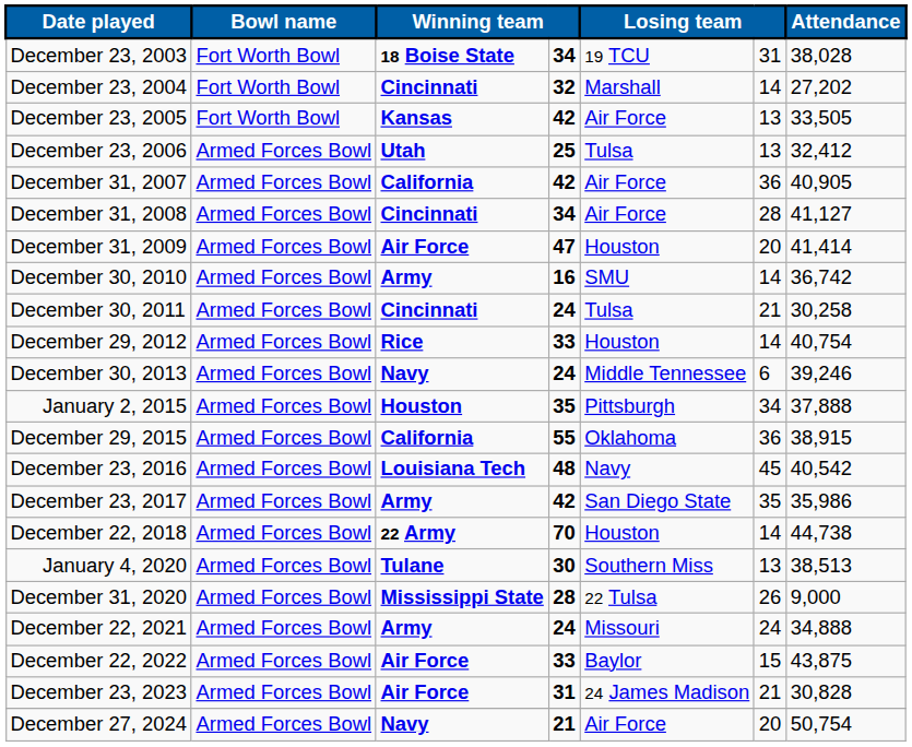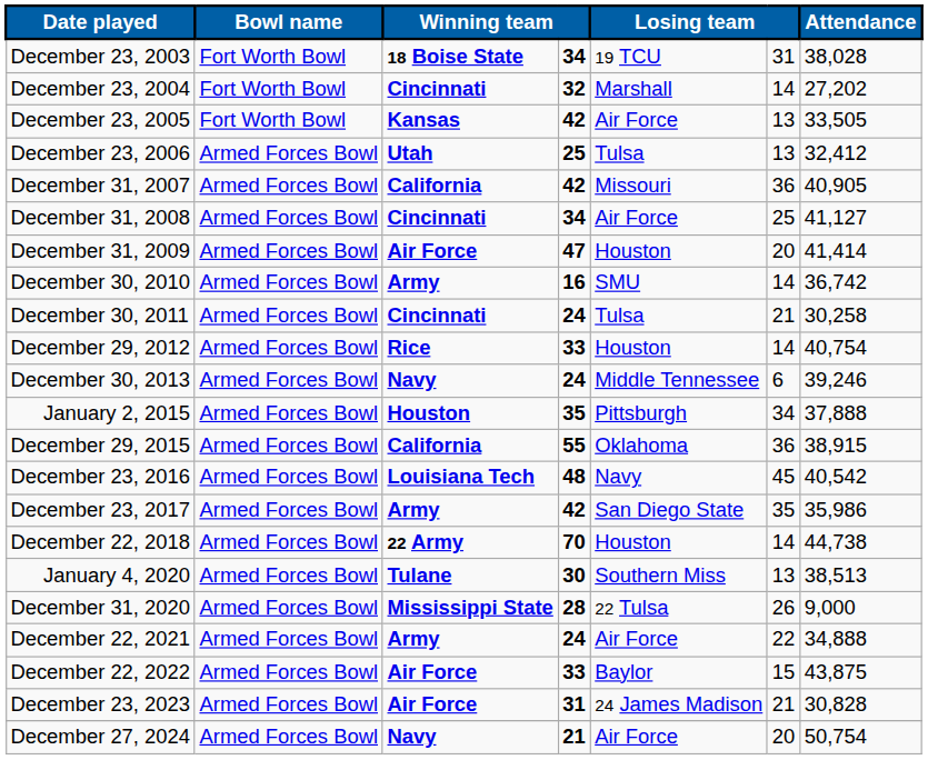 <table class="wikitable">
 <tr>
 <th style="background:#005FA6; color:#FFFFFF; border: 2px solid #000000;">Date played</th>
 <th style="background:#005FA6; color:#FFFFFF; border: 2px solid #000000;">Bowl name</th>
 <th style="background:#005FA6; color:#FFFFFF; border: 2px solid #000000;" colspan="2">Winning team</th>
 <th style="background:#005FA6; color:#FFFFFF; border: 2px solid #000000;" colspan="2">Losing team</th>
 <th style="background:#005FA6; color:#FFFFFF; border: 2px solid #000000;">Attendance</th>
 </tr>
 <tr>
 <td>December 23, 2003</td>
 <td><a href='#'>Fort Worth Bowl</a></td>
 <td><strong><small>18</small> <a href='#'>Boise State</a></strong></td>
 <td><strong>34</strong></td>
 <td><small>19</small> <a href='#'>TCU</a></td>
 <td>31</td>
 <td>38,028</td>
 </tr>
 <tr>
 <td>December 23, 2004</td>
 <td><a href='#'>Fort Worth Bowl</a></td>
 <td><strong><a href='#'>Cincinnati</a></strong></td>
 <td><strong>32</strong></td>
 <td><a href='#'>Marshall</a></td>
 <td>14</td>
 <td>27,202</td>
 </tr>
 <tr>
 <td>December 23, 2005</td>
 <td><a href='#'>Fort Worth Bowl</a></td>
 <td><strong><a href='#'>Kansas</a></strong></td>
 <td><strong>42</strong></td>
 <td><a href='#'>Air Force</a></td>
 <td>13</td>
 <td>33,505</td>
 </tr>
 <tr>
 <td>December 23, 2006</td>
 <td><a href='#'>Armed Forces Bowl</a></td>
 <td><strong><a href='#'>Utah</a></strong></td>
 <td><strong>25</strong></td>
 <td><a href='#'>Tulsa</a></td>
 <td>13</td>
 <td>32,412</td>
 </tr>
 <tr>
 <td>December 31, 2007</td>
 <td><a href='#'>Armed Forces Bowl</a></td>
 <td><strong><a href='#'>California</a></strong></td>
 <td><strong>42</strong></td>
-<td><a href='#'>Air Force</a></td>
+<td><a href='#'>Missouri</a></td>
 <td>36</td>
 <td>40,905</td>
 </tr>
 <tr>
 <td>December 31, 2008</td>
 <td><a href='#'>Armed Forces Bowl</a></td>
 <td><strong><a href='#'>Cincinnati</a></strong></td>
 <td><strong>34</strong></td>
 <td><a href='#'>Air Force</a></td>
-<td>28</td>
+<td>25</td>
 <td>41,127</td>
 </tr>
 <tr>
 <td>December 31, 2009</td>
 <td><a href='#'>Armed Forces Bowl</a></td>
 <td><strong><a href='#'>Air Force</a></strong></td>
 <td><strong>47</strong></td>
 <td><a href='#'>Houston</a></td>
 <td>20</td>
 <td>41,414</td>
 </tr>
 <tr>
 <td>December 30, 2010</td>
 <td><a href='#'>Armed Forces Bowl</a></td>
 <td><strong><a href='#'>Army</a></strong></td>
 <td><strong>16</strong></td>
 <td><a href='#'>SMU</a></td>
 <td>14</td>
 <td>36,742</td>
 </tr>
 <tr>
 <td>December 30, 2011</td>
 <td><a href='#'>Armed Forces Bowl</a></td>
 <td><strong><a href='#'>Cincinnati</a></strong></td>
 <td><strong>24</strong></td>
 <td><a href='#'>Tulsa</a></td>
 <td>21</td>
 <td>30,258</td>
 </tr>
 <tr>
 <td>December 29, 2012</td>
 <td><a href='#'>Armed Forces Bowl</a></td>
 <td><strong><a href='#'>Rice</a></strong></td>
 <td><strong>33</strong></td>
 <td><a href='#'>Houston</a></td>
 <td>14</td>
 <td>40,754</td>
 </tr>
 <tr>
 <td>December 30, 2013</td>
 <td><a href='#'>Armed Forces Bowl</a></td>
 <td><strong><a href='#'>Navy</a></strong></td>
 <td><strong>24</strong></td>
 <td><a href='#'>Middle Tennessee</a></td>
 <td>6</td>
 <td>39,246</td>
 </tr>
 <tr>
 <td align=right>January 2, 2015</td>
 <td><a href='#'>Armed Forces Bowl</a></td>
 <td><strong><a href='#'>Houston</a></strong></td>
 <td><strong>35</strong></td>
 <td><a href='#'>Pittsburgh</a></td>
 <td>34</td>
 <td>37,888</td>
 </tr>
 <tr>
 <td>December 29, 2015</td>
 <td><a href='#'>Armed Forces Bowl</a></td>
 <td><strong><a href='#'>California</a></strong></td>
 <td><strong>55</strong></td>
 <td><a href='#'>Oklahoma</a></td>
 <td>36</td>
 <td>38,915</td>
 </tr>
 <tr>
 <td>December 23, 2016</td>
 <td><a href='#'>Armed Forces Bowl</a></td>
 <td><strong><a href='#'>Louisiana Tech</a></strong></td>
 <td><strong>48</strong></td>
 <td><a href='#'>Navy</a></td>
 <td>45</td>
 <td>40,542</td>
 </tr>
 <tr>
 <td>December 23, 2017</td>
 <td><a href='#'>Armed Forces Bowl</a></td>
 <td><strong><a href='#'>Army</a></strong></td>
 <td><strong>42</strong></td>
 <td><a href='#'>San Diego State</a></td>
 <td>35</td>
 <td>35,986</td>
 </tr>
 <tr>
 <td>December 22, 2018</td>
 <td><a href='#'>Armed Forces Bowl</a></td>
 <td><strong><small>22</small> <a href='#'>Army</a></strong></td>
 <td><strong>70</strong></td>
 <td><a href='#'>Houston</a></td>
 <td>14</td>
 <td>44,738</td>
 </tr>
 <tr>
 <td align=right>January 4, 2020</td>
 <td><a href='#'>Armed Forces Bowl</a></td>
 <td><strong><a href='#'>Tulane</a></strong></td>
 <td><strong>30</strong></td>
 <td><a href='#'>Southern Miss</a></td>
 <td>13</td>
 <td>38,513</td>
 </tr>
 <tr>
 <td>December 31, 2020</td>
 <td><a href='#'>Armed Forces Bowl</a></td>
 <td><strong><a href='#'>Mississippi State</a></strong></td>
 <td><strong>28</strong></td>
 <td><small>22</small> <a href='#'>Tulsa</a></td>
 <td>26</td>
 <td>9,000</td>
 </tr>
 <tr>
 <td>December 22, 2021</td>
 <td><a href='#'>Armed Forces Bowl</a></td>
 <td><strong><a href='#'>Army</a></strong></td>
 <td><strong>24</strong></td>
-<td><a href='#'>Missouri</a></td>
-<td>24</td>
+<td><a href='#'>Air Force</a></td>
+<td>22</td>
 <td>34,888</td>
 </tr>
 <tr>
 <td>December 22, 2022</td>
 <td><a href='#'>Armed Forces Bowl</a></td>
 <td><strong><a href='#'>Air Force</a></strong></td>
 <td><strong>33</strong></td>
 <td><a href='#'>Baylor</a></td>
 <td>15</td>
 <td>43,875</td>
 </tr>
 <tr>
 <td>December 23, 2023</td>
 <td><a href='#'>Armed Forces Bowl</a></td>
 <td><strong><a href='#'>Air Force</a></strong></td>
 <td><strong>31</strong></td>
 <td><small>24</small> <a href='#'>James Madison</a></td>
 <td>21</td>
 <td>30,828</td>
 </tr>
 <tr>
 </tr>
 <tr>
 <td>December 27, 2024</td>
 <td><a href='#'>Armed Forces Bowl</a></td>
 <td><strong><a href='#'>Navy</a></strong></td>
 <td><strong>21</strong></td>
 <td><a href='#'>Air Force</a></td>
 <td>20</td>
 <td>50,754</td>
 </tr>
 </table>
